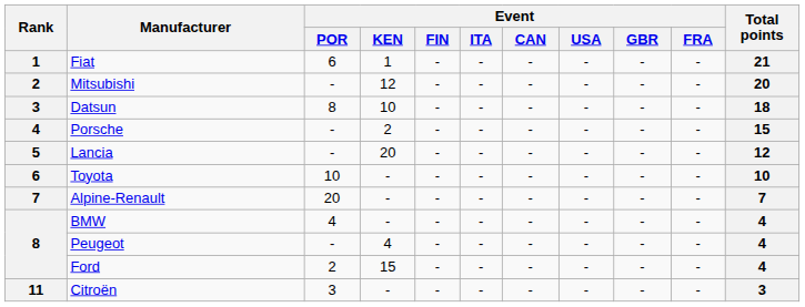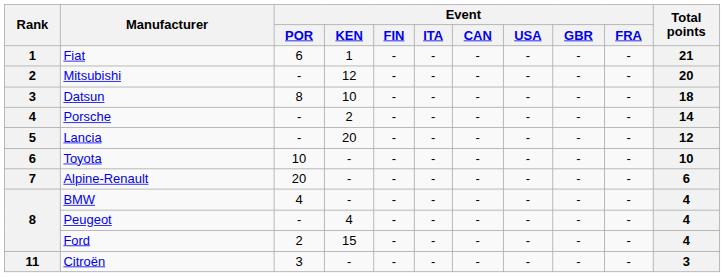 <table class="wikitable" width=100% style="text-align:center;">
 <tr>
 <th rowspan=2>Rank</th>
 <th rowspan=2 style="width:16em">Manufacturer</th>
 <th colspan=8>Event</th>
 <th rowspan=2>Total<br>points</th>
 </tr>
 <tr valign="top">
 <th><a href='#'>POR</a><br></th>
 <th><a href='#'>KEN</a><br></th>
 <th><a href='#'>FIN</a><br></th>
 <th><a href='#'>ITA</a><br></th>
 <th><a href='#'>CAN</a><br></th>
 <th><a href='#'>USA</a><br></th>
 <th><a href='#'>GBR</a><br></th>
 <th><a href='#'>FRA</a><br></th>
 </tr>
 <tr>
 <th>1</th>
 <td align=left> <a href='#'>Fiat</a></td>
 <td>6</td>
 <td>1</td>
 <td>-</td>
 <td>-</td>
 <td>-</td>
 <td>-</td>
 <td>-</td>
 <td>-</td>
 <th>21</th>
 </tr>
 <tr>
 <th>2</th>
 <td align=left> <a href='#'>Mitsubishi</a></td>
 <td>-</td>
 <td>12</td>
 <td>-</td>
 <td>-</td>
 <td>-</td>
 <td>-</td>
 <td>-</td>
 <td>-</td>
 <th>20</th>
 </tr>
 <tr>
 <th>3</th>
 <td align=left> <a href='#'>Datsun</a></td>
 <td>8</td>
 <td>10</td>
 <td>-</td>
 <td>-</td>
 <td>-</td>
 <td>-</td>
 <td>-</td>
 <td>-</td>
 <th>18</th>
 </tr>
 <tr>
 <th>4</th>
 <td align=left> <a href='#'>Porsche</a></td>
 <td>-</td>
 <td>2</td>
 <td>-</td>
 <td>-</td>
 <td>-</td>
 <td>-</td>
 <td>-</td>
 <td>-</td>
-<th>15</th>
+<th>14</th>
 </tr>
 <tr>
 <th>5</th>
 <td align=left> <a href='#'>Lancia</a></td>
 <td>-</td>
 <td>20</td>
 <td>-</td>
 <td>-</td>
 <td>-</td>
 <td>-</td>
 <td>-</td>
 <td>-</td>
 <th>12</th>
 </tr>
 <tr>
 <th>6</th>
 <td align=left> <a href='#'>Toyota</a></td>
 <td>10</td>
 <td>-</td>
 <td>-</td>
 <td>-</td>
 <td>-</td>
 <td>-</td>
 <td>-</td>
 <td>-</td>
 <th>10</th>
 </tr>
 <tr>
 <th>7</th>
 <td align=left> <a href='#'>Alpine-Renault</a></td>
 <td>20</td>
 <td>-</td>
 <td>-</td>
 <td>-</td>
 <td>-</td>
 <td>-</td>
 <td>-</td>
 <td>-</td>
-<th>7</th>
+<th>6</th>
 </tr>
 <tr>
 <th rowspan=3>8</th>
 <td align=left> <a href='#'>BMW</a></td>
 <td>4</td>
 <td>-</td>
 <td>-</td>
 <td>-</td>
 <td>-</td>
 <td>-</td>
 <td>-</td>
 <td>-</td>
 <th>4</th>
 </tr>
 <tr>
 <td align=left> <a href='#'>Peugeot</a></td>
 <td>-</td>
 <td>4</td>
 <td>-</td>
 <td>-</td>
 <td>-</td>
 <td>-</td>
 <td>-</td>
 <td>-</td>
 <th>4</th>
 </tr>
 <tr>
 <td align=left> <a href='#'>Ford</a></td>
 <td>2</td>
 <td>15</td>
 <td>-</td>
 <td>-</td>
 <td>-</td>
 <td>-</td>
 <td>-</td>
 <td>-</td>
 <th>4</th>
 </tr>
 <tr>
 <th>11</th>
 <td align=left> <a href='#'>Citroën</a></td>
 <td>3</td>
 <td>-</td>
 <td>-</td>
 <td>-</td>
 <td>-</td>
 <td>-</td>
 <td>-</td>
 <td>-</td>
 <th>3</th>
 </tr>
 </table>
